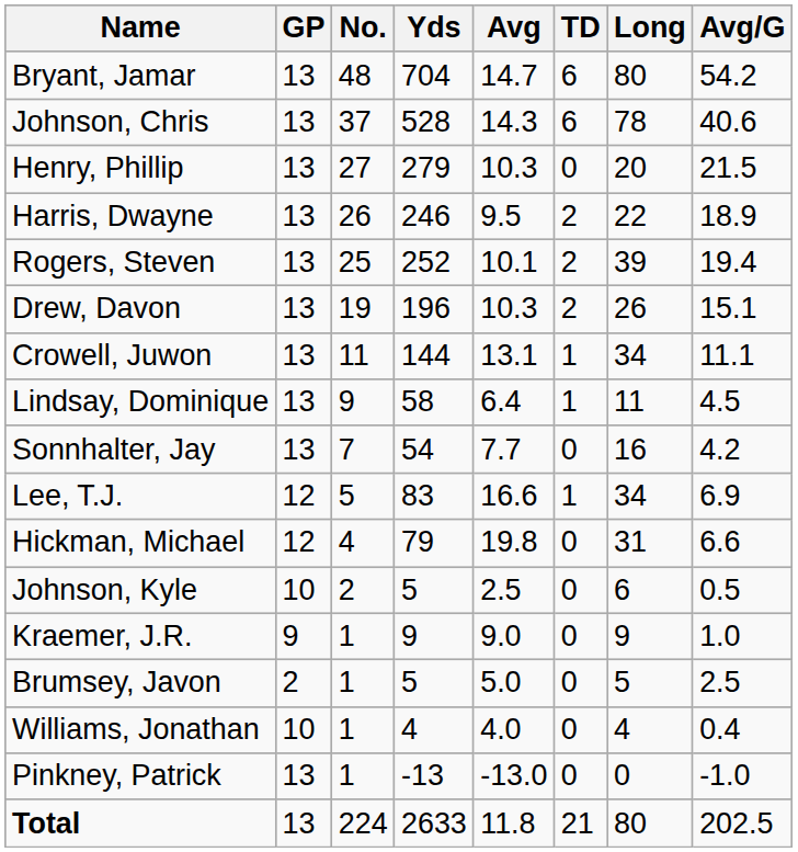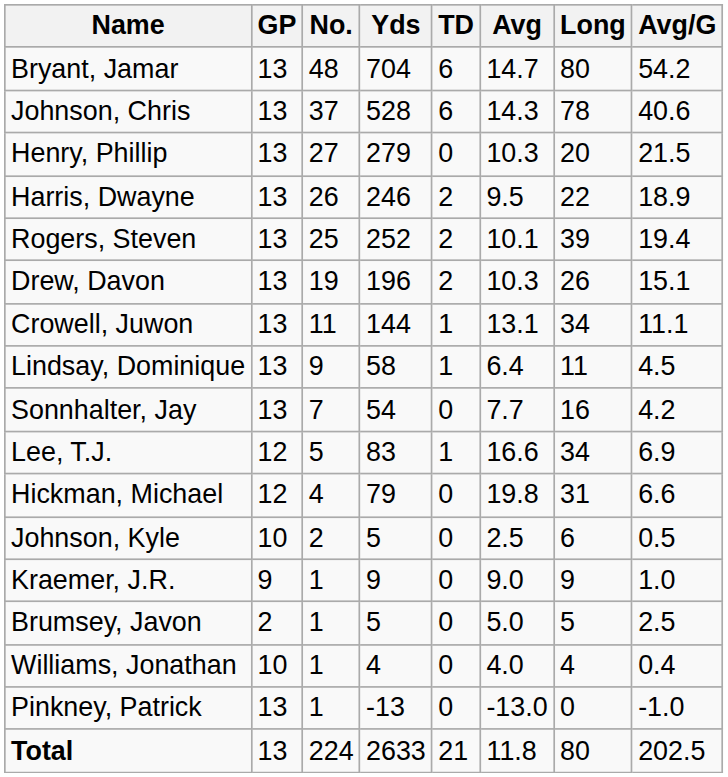 <table class="wikitable" style="white-space:nowrap;">
 <tr>
 <th>Name</th>
 <th>GP</th>
 <th>No.</th>
 <th>Yds</th>
+<th>TD</th>
 <th>Avg</th>
-<th>TD</th>
 <th>Long</th>
 <th>Avg/G</th>
 </tr>
 <tr>
 <td>Bryant, Jamar</td>
 <td>13</td>
 <td>48</td>
 <td>704</td>
+<td>6</td>
 <td>14.7</td>
-<td>6</td>
 <td>80</td>
 <td>54.2</td>
 </tr>
 <tr>
 <td>Johnson, Chris</td>
 <td>13</td>
 <td>37</td>
 <td>528</td>
+<td>6</td>
 <td>14.3</td>
-<td>6</td>
 <td>78</td>
 <td>40.6</td>
 </tr>
 <tr>
 <td>Henry, Phillip</td>
 <td>13</td>
 <td>27</td>
 <td>279</td>
+<td>0</td>
 <td>10.3</td>
-<td>0</td>
 <td>20</td>
 <td>21.5</td>
 </tr>
 <tr>
 <td>Harris, Dwayne</td>
 <td>13</td>
 <td>26</td>
 <td>246</td>
+<td>2</td>
 <td>9.5</td>
-<td>2</td>
 <td>22</td>
 <td>18.9</td>
 </tr>
 <tr>
 <td>Rogers, Steven</td>
 <td>13</td>
 <td>25</td>
 <td>252</td>
+<td>2</td>
 <td>10.1</td>
-<td>2</td>
 <td>39</td>
 <td>19.4</td>
 </tr>
 <tr>
 <td>Drew, Davon</td>
 <td>13</td>
 <td>19</td>
 <td>196</td>
+<td>2</td>
 <td>10.3</td>
-<td>2</td>
 <td>26</td>
 <td>15.1</td>
 </tr>
 <tr>
 <td>Crowell, Juwon</td>
 <td>13</td>
 <td>11</td>
 <td>144</td>
+<td>1</td>
 <td>13.1</td>
-<td>1</td>
 <td>34</td>
 <td>11.1</td>
 </tr>
 <tr>
 <td>Lindsay, Dominique</td>
 <td>13</td>
 <td>9</td>
 <td>58</td>
+<td>1</td>
 <td>6.4</td>
-<td>1</td>
 <td>11</td>
 <td>4.5</td>
 </tr>
 <tr>
 <td>Sonnhalter, Jay</td>
 <td>13</td>
 <td>7</td>
 <td>54</td>
+<td>0</td>
 <td>7.7</td>
-<td>0</td>
 <td>16</td>
 <td>4.2</td>
 </tr>
 <tr>
 <td>Lee, T.J.</td>
 <td>12</td>
 <td>5</td>
 <td>83</td>
+<td>1</td>
 <td>16.6</td>
-<td>1</td>
 <td>34</td>
 <td>6.9</td>
 </tr>
 <tr>
 <td>Hickman, Michael</td>
 <td>12</td>
 <td>4</td>
 <td>79</td>
+<td>0</td>
 <td>19.8</td>
-<td>0</td>
 <td>31</td>
 <td>6.6</td>
 </tr>
 <tr>
 <td>Johnson, Kyle</td>
 <td>10</td>
 <td>2</td>
 <td>5</td>
+<td>0</td>
 <td>2.5</td>
-<td>0</td>
 <td>6</td>
 <td>0.5</td>
 </tr>
 <tr>
 <td>Kraemer, J.R.</td>
 <td>9</td>
 <td>1</td>
 <td>9</td>
+<td>0</td>
 <td>9.0</td>
-<td>0</td>
 <td>9</td>
 <td>1.0</td>
 </tr>
 <tr>
 <td>Brumsey, Javon</td>
 <td>2</td>
 <td>1</td>
 <td>5</td>
+<td>0</td>
 <td>5.0</td>
-<td>0</td>
 <td>5</td>
 <td>2.5</td>
 </tr>
 <tr>
 <td>Williams, Jonathan</td>
 <td>10</td>
 <td>1</td>
 <td>4</td>
+<td>0</td>
 <td>4.0</td>
-<td>0</td>
 <td>4</td>
 <td>0.4</td>
 </tr>
 <tr>
 <td>Pinkney, Patrick</td>
 <td>13</td>
 <td>1</td>
 <td>-13</td>
+<td>0</td>
 <td>-13.0</td>
-<td>0</td>
 <td>0</td>
 <td>-1.0</td>
 </tr>
 <tr>
 <td><strong>Total</strong></td>
 <td>13</td>
 <td>224</td>
 <td>2633</td>
+<td>21</td>
 <td>11.8</td>
-<td>21</td>
 <td>80</td>
 <td>202.5</td>
 </tr>
 </table>
